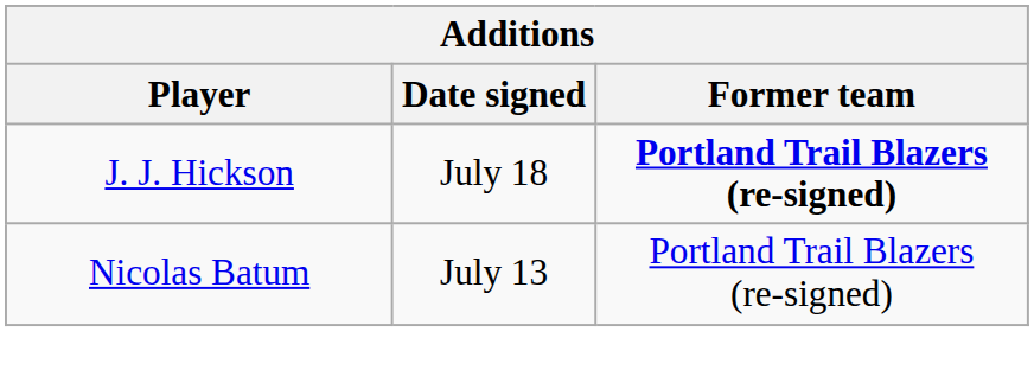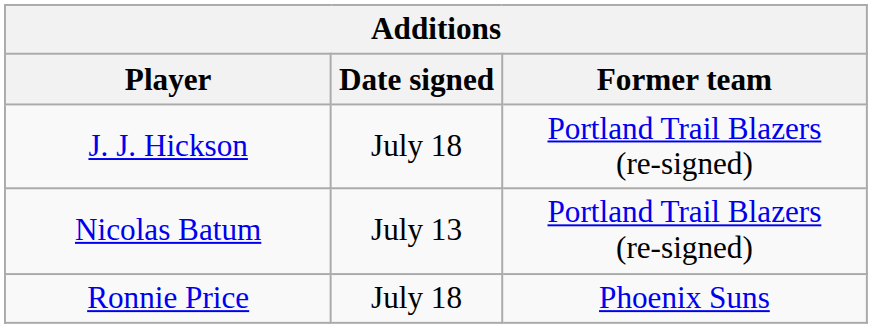 <table class="wikitable" style="text-align:center">
 <tr>
 <th colspan=3>Additions</th>
 </tr>
 <tr>
 <th style="width:160px">Player</th>
 <th style="width:80px">Date signed</th>
 <th style="width:180px">Former team</th>
 </tr>
 <tr>
 <td><a href='#'>J. J. Hickson</a></td>
 <td>July 18</td>
-<td><strong><a href='#'>Portland Trail Blazers</a><br>(re-signed)</strong></td>
+<td><a href='#'>Portland Trail Blazers</a><br>(re-signed)</td>
 </tr>
 <tr>
 <td><a href='#'>Nicolas Batum</a></td>
 <td>July 13</td>
 <td><a href='#'>Portland Trail Blazers</a><br>(re-signed)</td>
 </tr>
+<tr>
+<td><a href='#'>Ronnie Price</a></td>
+<td>July 18</td>
+<td><a href='#'>Phoenix Suns</a></td>
+</tr>
 </table>
